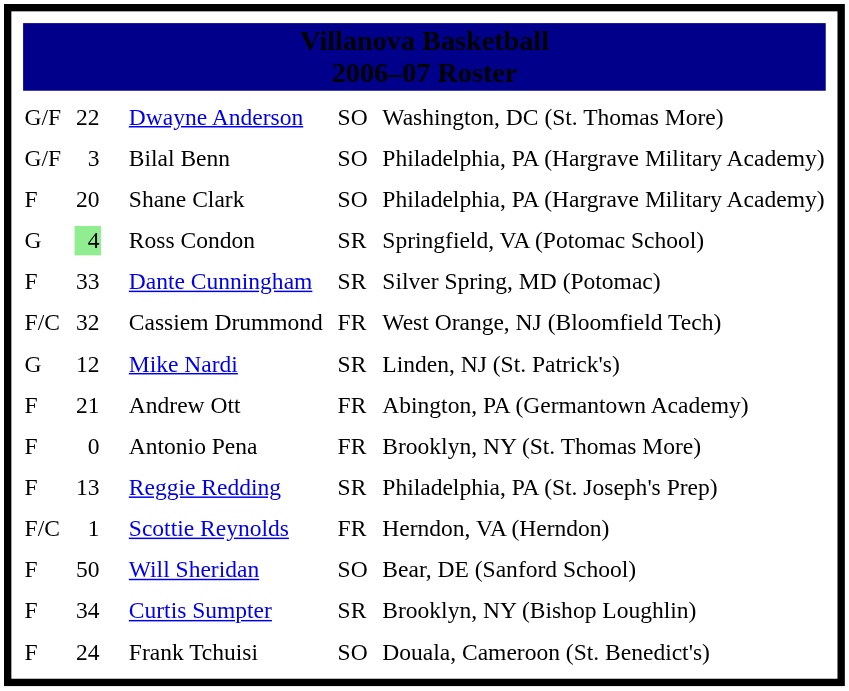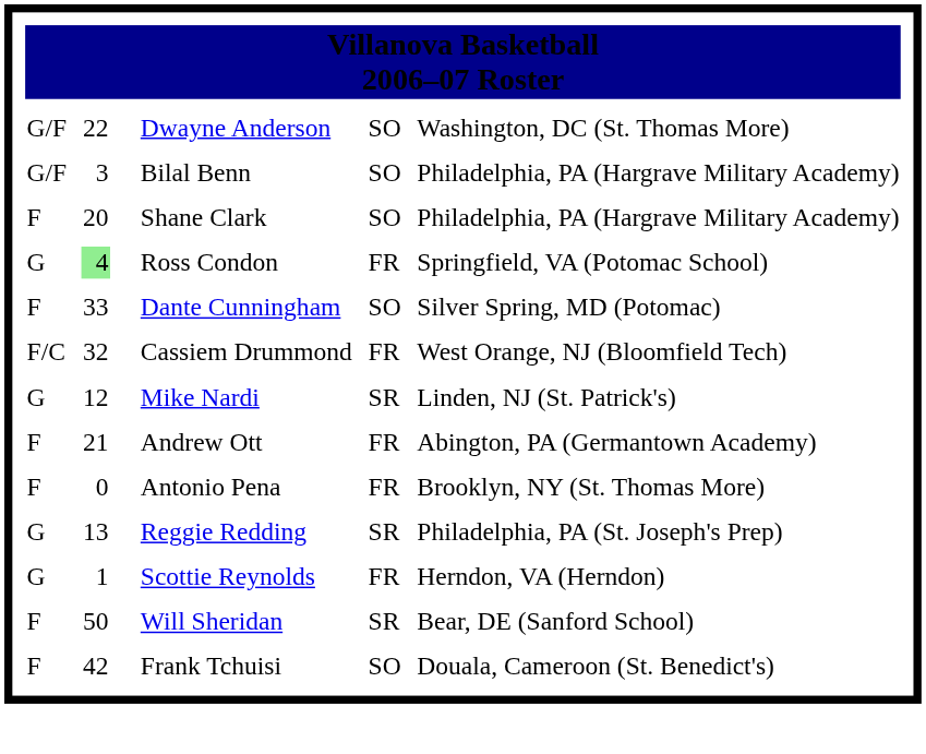 <table style="border:5px solid #000000;" cellspacing=8>
 <tr align="center" bgcolor="darkblue">
 <td colspan=6><big><span><strong>Villanova Basketball</strong><br><strong>2006–07 Roster</strong></span></big></td>
 </tr>
 <tr>
 <td>G/F</td>
 <td align="right">22</td>
 <td></td>
 <td><a href='#'>Dwayne Anderson</a></td>
 <td>SO</td>
 <td>Washington, DC (St. Thomas More)</td>
 </tr>
 <tr>
 <td>G/F</td>
 <td align="right">3</td>
 <td></td>
 <td>Bilal Benn</td>
 <td>SO</td>
 <td>Philadelphia, PA (Hargrave Military Academy)</td>
 </tr>
 <tr>
 <td>F</td>
 <td align="right">20</td>
 <td></td>
 <td>Shane Clark</td>
 <td>SO</td>
 <td>Philadelphia, PA (Hargrave Military Academy)</td>
 </tr>
 <tr>
 <td>G</td>
 <td align="right" style="background: lightgreen;">4</td>
 <td></td>
 <td>Ross Condon</td>
-<td>SR</td>
+<td>FR</td>
 <td>Springfield, VA (Potomac School)</td>
 </tr>
 <tr>
 <td>F</td>
 <td align="right">33</td>
 <td></td>
 <td><a href='#'>Dante Cunningham</a></td>
-<td>SR</td>
+<td>SO</td>
 <td>Silver Spring, MD (Potomac)</td>
 </tr>
 <tr>
 <td>F/C</td>
 <td align="right">32</td>
 <td></td>
 <td>Cassiem Drummond</td>
 <td>FR</td>
 <td>West Orange, NJ (Bloomfield Tech)</td>
 </tr>
 <tr>
 <td>G</td>
 <td align="right">12</td>
 <td></td>
 <td><a href='#'>Mike Nardi</a></td>
 <td>SR</td>
 <td>Linden, NJ (St. Patrick's)</td>
 </tr>
 <tr>
 <td>F</td>
 <td align="right">21</td>
 <td></td>
 <td>Andrew Ott</td>
 <td>FR</td>
 <td>Abington, PA (Germantown Academy)</td>
 </tr>
 <tr>
 <td>F</td>
 <td align="right">0</td>
 <td></td>
 <td>Antonio Pena</td>
 <td>FR</td>
 <td>Brooklyn, NY (St. Thomas More)</td>
 </tr>
 <tr>
-<td>F</td>
+<td>G</td>
 <td align="right">13</td>
 <td></td>
 <td><a href='#'>Reggie Redding</a></td>
 <td>SR</td>
 <td>Philadelphia, PA (St. Joseph's Prep)</td>
 </tr>
 <tr>
-<td>F/C</td>
+<td>G</td>
 <td align="right">1</td>
 <td></td>
 <td><a href='#'>Scottie Reynolds</a></td>
 <td>FR</td>
 <td>Herndon, VA (Herndon)</td>
 </tr>
 <tr>
 <td>F</td>
 <td align="right">50</td>
 <td></td>
 <td><a href='#'>Will Sheridan</a></td>
-<td>SO</td>
+<td>SR</td>
 <td>Bear, DE (Sanford School)</td>
 </tr>
 <tr>
 <td>F</td>
-<td align="right">34</td>
-<td></td>
-<td><a href='#'>Curtis Sumpter</a></td>
-<td>SR</td>
-<td>Brooklyn, NY (Bishop Loughlin)</td>
-</tr>
-<tr>
-<td>F</td>
-<td align="right">24</td>
+<td align="right">42</td>
 <td></td>
 <td>Frank Tchuisi</td>
 <td>SO</td>
 <td>Douala, Cameroon (St. Benedict's)</td>
 </tr>
 </table>
